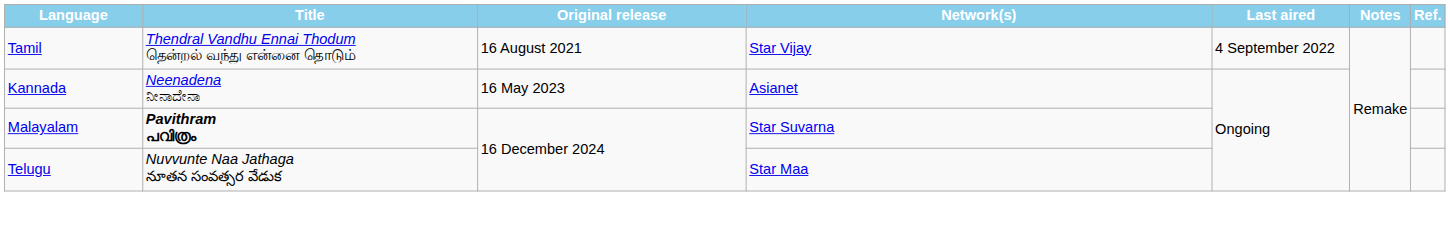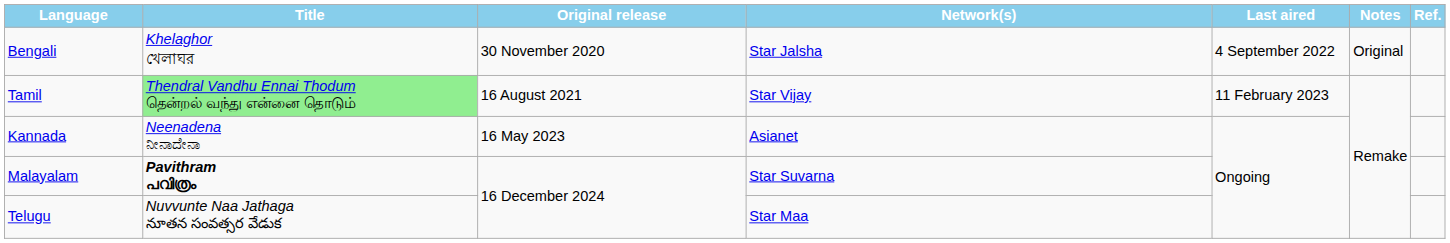 <table class="wikitable" style="width: 100%; margin-right: 0;">
 <tr style="color:white">
 <th style="background:#87CEEB; width:10%;">Language</th>
 <th style="background:#87CEEB; width:25%;">Title</th>
 <th style="background:#87CEEB; width:20%;">Original release</th>
 <th style="background:#87CEEB; width:35%;">Network(s)</th>
 <th style="background:#87CEEB; width:30%;">Last aired</th>
 <th style="background:#87CEEB; width:15%;">Notes</th>
 <th style="background:#87CEEB; width:15%;">Ref.</th>
 </tr>
 <tr>
+<td><a href='#'>Bengali</a></td>
+<td><em><a href='#'>Khelaghor</a></em> <br> খেলাঘর</td>
+<td>30 November 2020</td>
+<td><a href='#'>Star Jalsha</a></td>
+<td>4 September 2022</td>
+<td>Original</td>
+<td></td>
+</tr>
+<tr>
 <td><a href='#'>Tamil</a></td>
-<td><em><a href='#'>Thendral Vandhu Ennai Thodum</a></em> <br> தென்றல் வந்து என்னை தொடும்</td>
+<td style="background: lightgreen;"><em><a href='#'>Thendral Vandhu Ennai Thodum</a></em> <br> தென்றல் வந்து என்னை தொடும்</td>
 <td>16 August 2021</td>
 <td><a href='#'>Star Vijay</a></td>
-<td>4 September 2022</td>
+<td>11 February 2023</td>
 <td Rowspan=4>Remake</td>
 <td></td>
 </tr>
 <tr>
 <td><a href='#'>Kannada</a></td>
 <td><em><a href='#'>Neenadena</a></em> <br> ನೀನಾದೇನಾ</td>
 <td>16 May 2023</td>
 <td><a href='#'>Asianet</a></td>
 <td Rowspan=3>Ongoing</td>
 <td></td>
 </tr>
 <tr>
 <td><a href='#'>Malayalam</a></td>
 <td><strong><em>Pavithram</em> <br> പവിത്രം</strong></td>
 <td Rowspan=2>16 December 2024</td>
 <td><a href='#'>Star Suvarna</a></td>
 <td></td>
 </tr>
 <tr>
 <td><a href='#'>Telugu</a></td>
 <td><em>Nuvvunte Naa Jathaga</em> <br> నూతన సంవత్సర వేడుక</td>
 <td><a href='#'>Star Maa</a></td>
 <td></td>
 </tr>
 </table>
